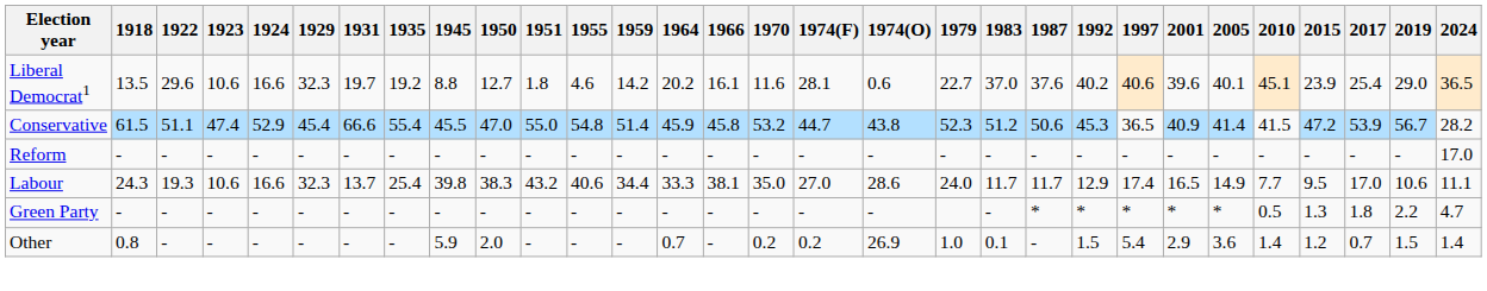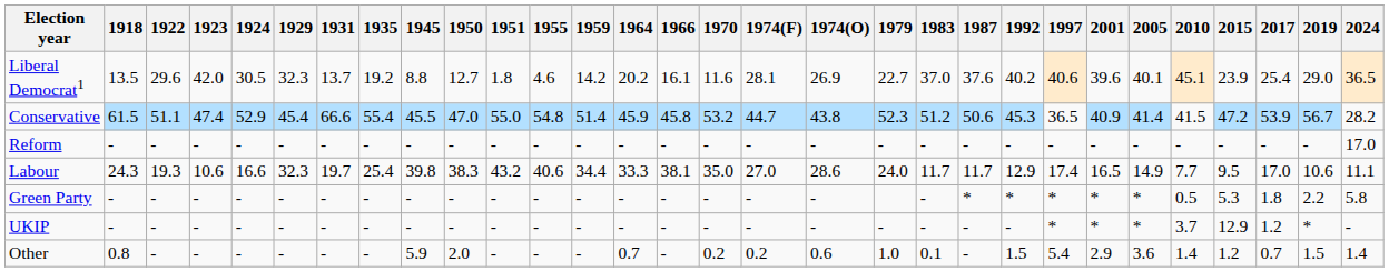 <table class="wikitable">
 <tr>
 <th>Election year</th>
 <th>1918</th>
 <th>1922</th>
 <th>1923</th>
 <th>1924</th>
 <th>1929</th>
 <th>1931</th>
 <th>1935</th>
 <th>1945</th>
 <th>1950</th>
 <th>1951</th>
 <th>1955</th>
 <th>1959</th>
 <th>1964</th>
 <th>1966</th>
 <th>1970</th>
 <th>1974(F)</th>
 <th>1974(O)</th>
 <th>1979</th>
 <th>1983</th>
 <th>1987</th>
 <th>1992</th>
 <th>1997</th>
 <th>2001</th>
 <th>2005</th>
 <th>2010</th>
 <th>2015</th>
 <th>2017</th>
 <th>2019</th>
 <th>2024</th>
 </tr>
 <tr>
 <td><a href='#'>Liberal Democrat</a><sup>1</sup></td>
 <td>13.5</td>
 <td>29.6</td>
-<td>10.6</td>
-<td>16.6</td>
+<td>42.0</td>
+<td>30.5</td>
 <td>32.3</td>
-<td>19.7</td>
+<td>13.7</td>
 <td>19.2</td>
 <td>8.8</td>
 <td>12.7</td>
 <td>1.8</td>
 <td>4.6</td>
 <td>14.2</td>
 <td>20.2</td>
 <td>16.1</td>
 <td>11.6</td>
 <td>28.1</td>
-<td>0.6</td>
+<td>26.9</td>
 <td>22.7</td>
 <td>37.0</td>
 <td>37.6</td>
 <td>40.2</td>
 <td style="background:#ffebcc">40.6</td>
 <td>39.6</td>
 <td>40.1</td>
 <td style="background:#ffebcc">45.1</td>
 <td>23.9</td>
 <td>25.4</td>
 <td>29.0</td>
 <td style="background:#ffebcc">36.5</td>
 </tr>
 <tr>
 <td><a href='#'>Conservative</a></td>
 <td style="background:#B3E0FF">61.5</td>
 <td style="background:#B3E0FF">51.1</td>
 <td style="background:#B3E0FF">47.4</td>
 <td style="background:#B3E0FF">52.9</td>
 <td style="background:#B3E0FF">45.4</td>
 <td style="background:#B3E0FF">66.6</td>
 <td style="background:#B3E0FF">55.4</td>
 <td style="background:#B3E0FF">45.5</td>
 <td style="background:#B3E0FF">47.0</td>
 <td style="background:#B3E0FF">55.0</td>
 <td style="background:#B3E0FF">54.8</td>
 <td style="background:#B3E0FF">51.4</td>
 <td style="background:#B3E0FF">45.9</td>
 <td style="background:#B3E0FF">45.8</td>
 <td style="background:#B3E0FF">53.2</td>
 <td style="background:#B3E0FF">44.7</td>
 <td style="background:#B3E0FF">43.8</td>
 <td style="background:#B3E0FF">52.3</td>
 <td style="background:#B3E0FF">51.2</td>
 <td style="background:#B3E0FF">50.6</td>
 <td style="background:#B3E0FF">45.3</td>
 <td>36.5</td>
 <td style="background:#B3E0FF">40.9</td>
 <td style="background:#B3E0FF">41.4</td>
 <td>41.5</td>
 <td style="background:#B3E0FF">47.2</td>
 <td style="background:#B3E0FF">53.9</td>
 <td style="background:#B3E0FF">56.7</td>
 <td>28.2</td>
 </tr>
 <tr>
 <td><a href='#'>Reform</a></td>
 <td>-</td>
 <td>-</td>
 <td>-</td>
 <td>-</td>
 <td>-</td>
 <td>-</td>
 <td>-</td>
 <td>-</td>
 <td>-</td>
 <td>-</td>
 <td>-</td>
 <td>-</td>
 <td>-</td>
 <td>-</td>
 <td>-</td>
 <td>-</td>
 <td>-</td>
 <td>-</td>
 <td>-</td>
 <td>-</td>
 <td>-</td>
 <td>-</td>
 <td>-</td>
 <td>-</td>
 <td>-</td>
 <td>-</td>
 <td>-</td>
 <td>-</td>
 <td>17.0</td>
 </tr>
 <tr>
 <td><a href='#'>Labour</a></td>
 <td>24.3</td>
 <td>19.3</td>
 <td>10.6</td>
 <td>16.6</td>
 <td>32.3</td>
-<td>13.7</td>
+<td>19.7</td>
 <td>25.4</td>
 <td>39.8</td>
 <td>38.3</td>
 <td>43.2</td>
 <td>40.6</td>
 <td>34.4</td>
 <td>33.3</td>
 <td>38.1</td>
 <td>35.0</td>
 <td>27.0</td>
 <td>28.6</td>
 <td>24.0</td>
 <td>11.7</td>
 <td>11.7</td>
 <td>12.9</td>
 <td>17.4</td>
 <td>16.5</td>
 <td>14.9</td>
 <td>7.7</td>
 <td>9.5</td>
 <td>17.0</td>
 <td>10.6</td>
 <td>11.1</td>
 </tr>
 <tr>
 <td><a href='#'>Green Party</a></td>
 <td>-</td>
 <td>-</td>
 <td>-</td>
 <td>-</td>
 <td>-</td>
 <td>-</td>
 <td>-</td>
 <td>-</td>
 <td>-</td>
 <td>-</td>
 <td>-</td>
 <td>-</td>
 <td>-</td>
 <td>-</td>
 <td>-</td>
 <td>-</td>
 <td>-</td>
 <td></td>
 <td>-</td>
 <td>*</td>
 <td>*</td>
 <td>*</td>
 <td>*</td>
 <td>*</td>
 <td>0.5</td>
-<td>1.3</td>
+<td>5.3</td>
 <td>1.8</td>
 <td>2.2</td>
-<td>4.7</td>
+<td>5.8</td>
+</tr>
+<tr>
+<td><a href='#'>UKIP</a></td>
+<td>-</td>
+<td>-</td>
+<td>-</td>
+<td>-</td>
+<td>-</td>
+<td>-</td>
+<td>-</td>
+<td>-</td>
+<td>-</td>
+<td>-</td>
+<td>-</td>
+<td>-</td>
+<td>-</td>
+<td>-</td>
+<td>-</td>
+<td>-</td>
+<td>-</td>
+<td>-</td>
+<td>-</td>
+<td>-</td>
+<td>-</td>
+<td>*</td>
+<td>*</td>
+<td>*</td>
+<td>3.7</td>
+<td>12.9</td>
+<td>1.2</td>
+<td>*</td>
+<td>-</td>
 </tr>
 <tr>
 <td>Other</td>
 <td>0.8</td>
 <td>-</td>
 <td>-</td>
 <td>-</td>
 <td>-</td>
 <td>-</td>
 <td>-</td>
 <td>5.9</td>
 <td>2.0</td>
 <td>-</td>
 <td>-</td>
 <td>-</td>
 <td>0.7</td>
 <td>-</td>
 <td>0.2</td>
 <td>0.2</td>
-<td>26.9</td>
+<td>0.6</td>
 <td>1.0</td>
 <td>0.1</td>
 <td>-</td>
 <td>1.5</td>
 <td>5.4</td>
 <td>2.9</td>
 <td>3.6</td>
 <td>1.4</td>
 <td>1.2</td>
 <td>0.7</td>
 <td>1.5</td>
 <td>1.4</td>
 </tr>
 </table>
